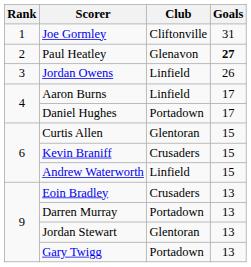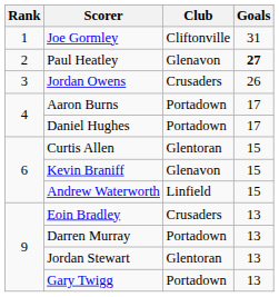 <table class="wikitable" style="text-align:center">
 <tr>
 <th>Rank</th>
 <th>Scorer</th>
 <th>Club</th>
 <th>Goals</th>
 </tr>
 <tr>
 <td>1</td>
 <td align="left"> <a href='#'>Joe Gormley</a></td>
 <td align="left">Cliftonville</td>
 <td>31</td>
 </tr>
 <tr>
 <td>2</td>
 <td align="left"> Paul Heatley</td>
 <td align="left">Glenavon</td>
 <td><strong>27</strong></td>
 </tr>
 <tr>
 <td>3</td>
 <td align="left"> <a href='#'>Jordan Owens</a></td>
-<td align="left">Linfield</td>
+<td align="left">Crusaders</td>
 <td>26</td>
 </tr>
 <tr>
 <td rowspan="2">4</td>
 <td align="left"> Aaron Burns</td>
-<td align="left">Linfield</td>
+<td align="left">Portadown</td>
 <td>17</td>
 </tr>
 <tr>
 <td align="left"> Daniel Hughes</td>
 <td align="left">Portadown</td>
 <td>17</td>
 </tr>
 <tr>
 <td rowspan="3">6</td>
 <td align="left"> Curtis Allen</td>
 <td align="left">Glentoran</td>
 <td>15</td>
 </tr>
 <tr>
 <td align="left"> <a href='#'>Kevin Braniff</a></td>
-<td align="left">Crusaders</td>
+<td align="left">Glenavon</td>
 <td>15</td>
 </tr>
 <tr>
 <td align="left"> <a href='#'>Andrew Waterworth</a></td>
 <td align="left">Linfield</td>
 <td>15</td>
 </tr>
 <tr>
 <td rowspan="4">9</td>
 <td align="left"> <a href='#'>Eoin Bradley</a></td>
 <td align="left">Crusaders</td>
 <td>13</td>
 </tr>
 <tr>
 <td align="left"> Darren Murray</td>
 <td align="left">Portadown</td>
 <td>13</td>
 </tr>
 <tr>
 <td align="left"> Jordan Stewart</td>
 <td align="left">Glentoran</td>
 <td>13</td>
 </tr>
 <tr>
 <td align="left"> <a href='#'>Gary Twigg</a></td>
 <td align="left">Portadown</td>
 <td>13</td>
 </tr>
 </table>
